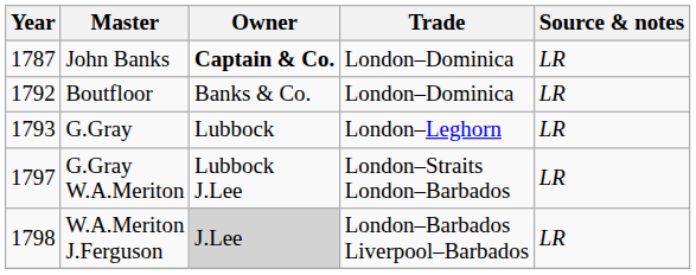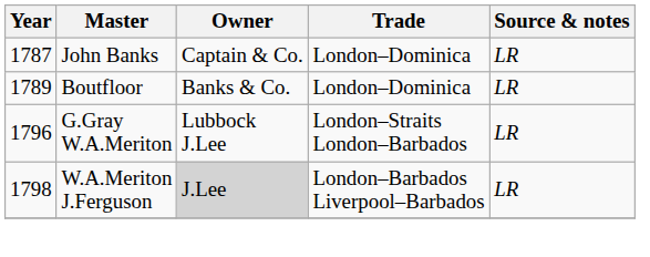 <table class=" wikitable">
 <tr>
 <th>Year</th>
 <th>Master</th>
 <th>Owner</th>
 <th>Trade</th>
 <th>Source & notes</th>
 </tr>
 <tr>
 <td>1787</td>
 <td>John Banks</td>
-<td><strong>Captain & Co.</strong></td>
+<td>Captain & Co.</td>
 <td>London–Dominica</td>
 <td><em>LR</em></td>
 </tr>
 <tr>
-<td>1792</td>
+<td>1789</td>
 <td>Boutfloor</td>
 <td>Banks & Co.</td>
 <td>London–Dominica</td>
 <td><em>LR</em></td>
 </tr>
 <tr>
-<td>1793</td>
-<td>G.Gray</td>
-<td>Lubbock</td>
-<td>London–<a href='#'>Leghorn</a></td>
-<td><em>LR</em></td>
-</tr>
-<tr>
-<td>1797</td>
+<td>1796</td>
 <td>G.Gray<br>W.A.Meriton</td>
 <td>Lubbock<br>J.Lee</td>
 <td>London–Straits<br>London–Barbados</td>
 <td><em>LR</em></td>
 </tr>
 <tr>
 <td>1798</td>
 <td>W.A.Meriton<br>J.Ferguson</td>
 <td style="background: lightgrey;">J.Lee</td>
 <td>London–Barbados<br>Liverpool–Barbados</td>
 <td><em>LR</em></td>
 </tr>
 <tr>
 </tr>
 </table>
